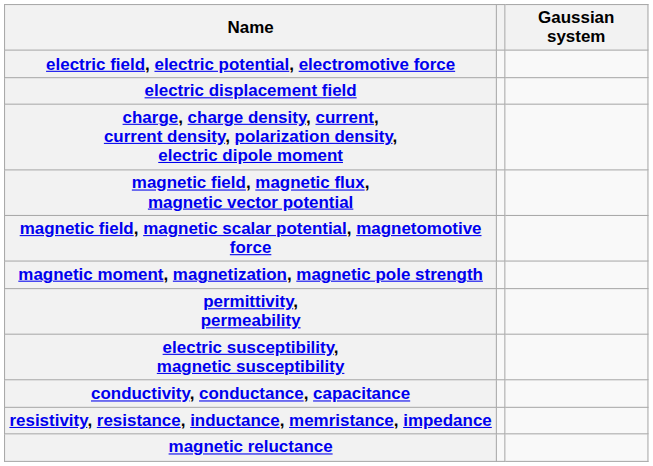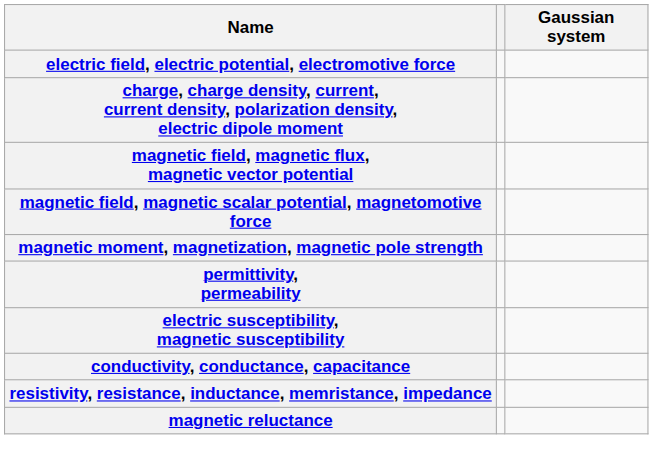 <table class="wikitable plainrowheaders">
 <tr>
 <th scope="col">Name</th>
 <th scope="col"></th>
 <th scope="col">Gaussian system</th>
 </tr>
 <tr>
 <th scope="row"><a href='#'>electric field</a>, <a href='#'>electric potential</a>, <a href='#'>electromotive force</a></th>
-<td></td>
-<td></td>
-</tr>
-<tr>
-<th scope="row"><a href='#'>electric displacement field</a></th>
 <td></td>
 <td></td>
 </tr>
 <tr>
 <th scope="row"><a href='#'>charge</a>, <a href='#'>charge density</a>, <a href='#'>current</a>,<br><a href='#'>current density</a>, <a href='#'>polarization density</a>,<br><a href='#'>electric dipole moment</a></th>
 <td></td>
 <td></td>
 </tr>
 <tr>
 <th scope="row"><a href='#'>magnetic  field</a>, <a href='#'>magnetic flux</a>,<br><a href='#'>magnetic vector potential</a></th>
 <td></td>
 <td></td>
 </tr>
 <tr>
 <th scope="row"><a href='#'>magnetic  field</a>, <a href='#'>magnetic scalar potential</a>, <a href='#'>magnetomotive force</a></th>
 <td></td>
 <td></td>
 </tr>
 <tr>
 <th scope="row"><a href='#'>magnetic moment</a>, <a href='#'>magnetization</a>, <a href='#'>magnetic pole strength</a></th>
 <td></td>
 <td></td>
 </tr>
 <tr>
 <th scope="row"><a href='#'>permittivity</a>,<br><a href='#'>permeability</a></th>
 <td></td>
 <td></td>
 </tr>
 <tr>
 <th scope="row"><a href='#'>electric susceptibility</a>,<br><a href='#'>magnetic susceptibility</a></th>
 <td></td>
 <td></td>
 </tr>
 <tr>
 <th scope="row"><a href='#'>conductivity</a>, <a href='#'>conductance</a>, <a href='#'>capacitance</a></th>
 <td></td>
 <td></td>
 </tr>
 <tr>
 <th scope="row"><a href='#'>resistivity</a>, <a href='#'>resistance</a>, <a href='#'>inductance</a>, <a href='#'>memristance</a>, <a href='#'>impedance</a></th>
 <td></td>
 <td></td>
 </tr>
 <tr>
 <th scope="row"><a href='#'>magnetic reluctance</a></th>
 <td></td>
 <td></td>
 </tr>
 </table>
